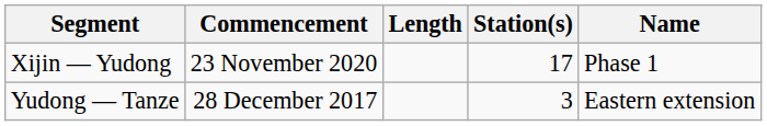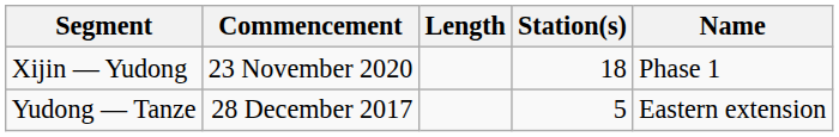 <table class="wikitable" style="border-collapse: collapse; text-align: right;">
 <tr>
 <th>Segment</th>
 <th>Commencement</th>
 <th>Length</th>
 <th>Station(s)</th>
 <th>Name</th>
 </tr>
 <tr>
 <td style="text-align: left;">Xijin — Yudong</td>
 <td>23 November 2020</td>
 <td></td>
-<td>17</td>
+<td>18</td>
 <td style="text-align: left;">Phase 1</td>
 </tr>
 <tr>
 <td style="text-align: left;">Yudong — Tanze</td>
 <td>28 December 2017</td>
 <td></td>
-<td>3</td>
+<td>5</td>
 <td style="text-align: left;">Eastern extension</td>
 </tr>
 </table>
